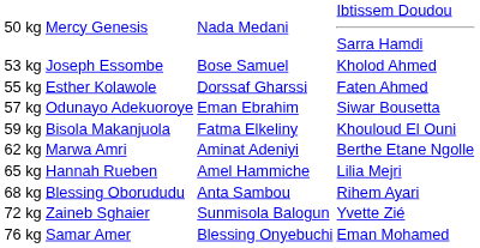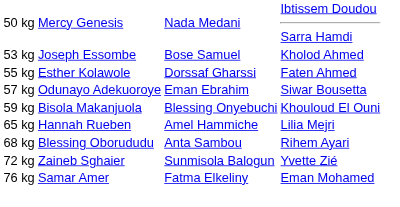 <table>
 <tr>
 <td>50 kg</td>
 <td> <a href='#'>Mercy Genesis</a></td>
 <td> <a href='#'>Nada Medani</a></td>
 <td> <a href='#'>Ibtissem Doudou</a><hr> <a href='#'>Sarra Hamdi</a></td>
 </tr>
 <tr>
 <td>53 kg</td>
 <td> <a href='#'>Joseph Essombe</a></td>
 <td> <a href='#'>Bose Samuel</a></td>
 <td> <a href='#'>Kholod Ahmed</a></td>
 </tr>
 <tr>
 <td>55 kg</td>
 <td> <a href='#'>Esther Kolawole</a></td>
 <td> <a href='#'>Dorssaf Gharssi</a></td>
 <td> <a href='#'>Faten Ahmed</a></td>
 </tr>
 <tr>
 <td>57 kg</td>
 <td> <a href='#'>Odunayo Adekuoroye</a></td>
 <td> <a href='#'>Eman Ebrahim</a></td>
 <td> <a href='#'>Siwar Bousetta</a></td>
 </tr>
 <tr>
 <td>59 kg</td>
 <td> <a href='#'>Bisola Makanjuola</a></td>
-<td> <a href='#'>Fatma Elkeliny</a></td>
+<td> <a href='#'>Blessing Onyebuchi</a></td>
 <td> <a href='#'>Khouloud El Ouni</a></td>
-</tr>
-<tr>
-<td>62 kg</td>
-<td> <a href='#'>Marwa Amri</a></td>
-<td> <a href='#'>Aminat Adeniyi</a></td>
-<td> <a href='#'>Berthe Etane Ngolle</a></td>
 </tr>
 <tr>
 <td>65 kg</td>
 <td> <a href='#'>Hannah Rueben</a></td>
 <td> <a href='#'>Amel Hammiche</a></td>
 <td> <a href='#'>Lilia Mejri</a></td>
 </tr>
 <tr>
 <td>68 kg</td>
 <td> <a href='#'>Blessing Oborududu</a></td>
 <td> <a href='#'>Anta Sambou</a></td>
 <td> <a href='#'>Rihem Ayari</a></td>
 </tr>
 <tr>
 <td>72 kg</td>
 <td> <a href='#'>Zaineb Sghaier</a></td>
 <td> <a href='#'>Sunmisola Balogun</a></td>
 <td> <a href='#'>Yvette Zié</a></td>
 </tr>
 <tr>
 <td>76 kg</td>
 <td> <a href='#'>Samar Amer</a></td>
-<td> <a href='#'>Blessing Onyebuchi</a></td>
+<td> <a href='#'>Fatma Elkeliny</a></td>
 <td> <a href='#'>Eman Mohamed</a></td>
 </tr>
 </table>
